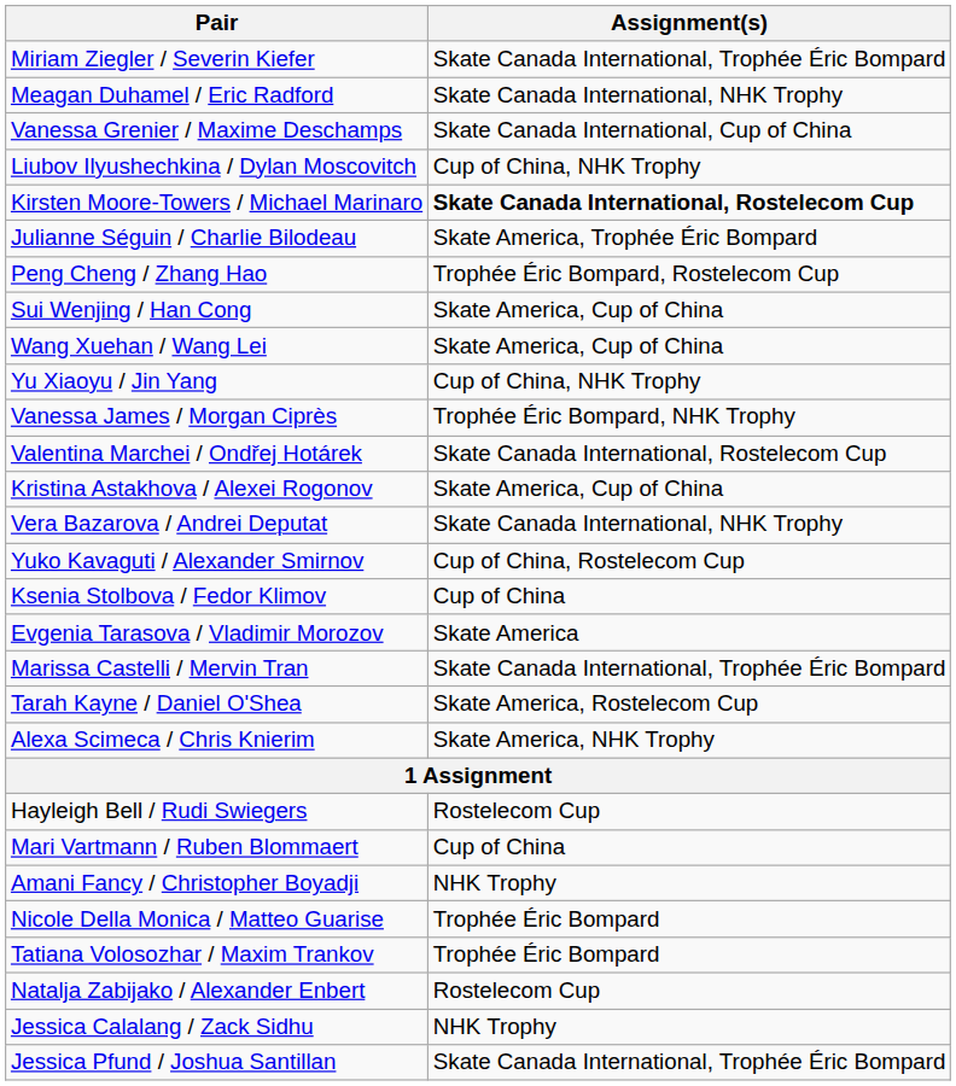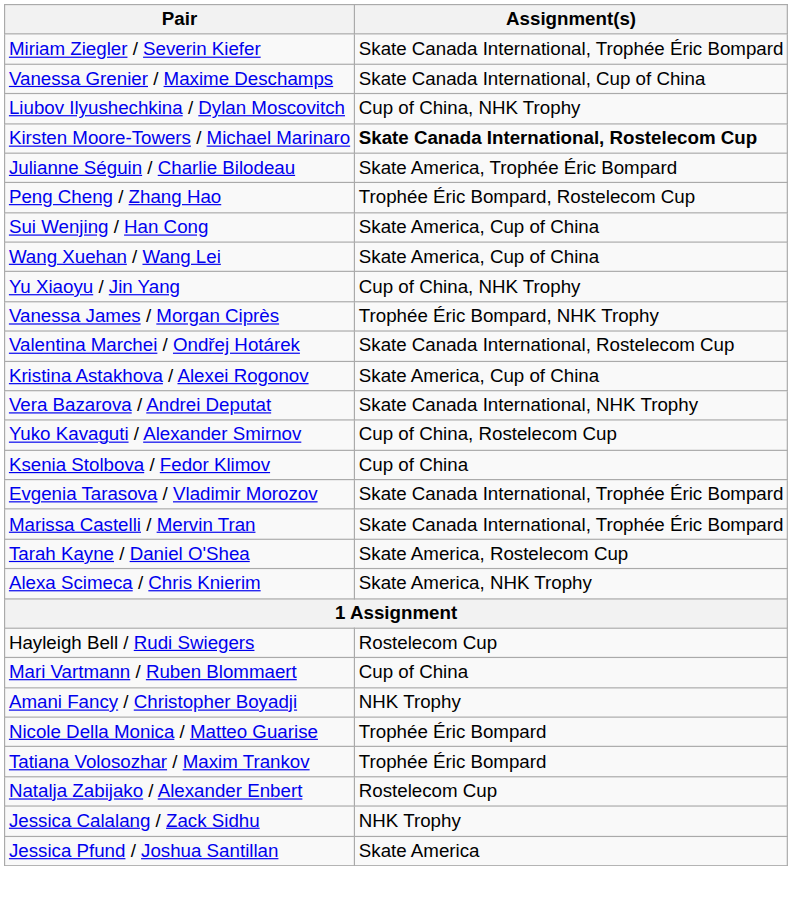 <table class="wikitable">
 <tr>
 <th>Pair</th>
 <th>Assignment(s)</th>
 </tr>
 <tr>
 <td> <a href='#'>Miriam Ziegler</a> / <a href='#'>Severin Kiefer</a></td>
 <td>Skate Canada International, Trophée Éric Bompard</td>
-</tr>
-<tr>
-<td> <a href='#'>Meagan Duhamel</a> / <a href='#'>Eric Radford</a></td>
-<td>Skate Canada International, NHK Trophy</td>
 </tr>
 <tr>
 <td> <a href='#'>Vanessa Grenier</a> / <a href='#'>Maxime Deschamps</a></td>
 <td>Skate Canada International, Cup of China</td>
 </tr>
 <tr>
 <td> <a href='#'>Liubov Ilyushechkina</a> / <a href='#'>Dylan Moscovitch</a></td>
 <td>Cup of China, NHK Trophy</td>
 </tr>
 <tr>
 <td> <a href='#'>Kirsten Moore-Towers</a> / <a href='#'>Michael Marinaro</a></td>
 <td><strong>Skate Canada International, Rostelecom Cup</strong></td>
 </tr>
 <tr>
 <td> <a href='#'>Julianne Séguin</a> / <a href='#'>Charlie Bilodeau</a></td>
 <td>Skate America, Trophée Éric Bompard</td>
 </tr>
 <tr>
 <td> <a href='#'>Peng Cheng</a> / <a href='#'>Zhang Hao</a></td>
 <td>Trophée Éric Bompard, Rostelecom Cup</td>
 </tr>
 <tr>
 <td> <a href='#'>Sui Wenjing</a> / <a href='#'>Han Cong</a></td>
 <td>Skate America, Cup of China</td>
 </tr>
 <tr>
 <td> <a href='#'>Wang Xuehan</a> / <a href='#'>Wang Lei</a></td>
 <td>Skate America, Cup of China</td>
 </tr>
 <tr>
 <td> <a href='#'>Yu Xiaoyu</a> / <a href='#'>Jin Yang</a></td>
 <td>Cup of China, NHK Trophy</td>
 </tr>
 <tr>
 <td> <a href='#'>Vanessa James</a> / <a href='#'>Morgan Ciprès</a></td>
 <td>Trophée Éric Bompard, NHK Trophy</td>
 </tr>
 <tr>
 <td> <a href='#'>Valentina Marchei</a> / <a href='#'>Ondřej Hotárek</a></td>
 <td>Skate Canada International, Rostelecom Cup</td>
 </tr>
 <tr>
 <td> <a href='#'>Kristina Astakhova</a> / <a href='#'>Alexei Rogonov</a></td>
 <td>Skate America, Cup of China</td>
 </tr>
 <tr>
 <td> <a href='#'>Vera Bazarova</a> / <a href='#'>Andrei Deputat</a></td>
 <td>Skate Canada International, NHK Trophy</td>
 </tr>
 <tr>
 <td> <a href='#'>Yuko Kavaguti</a> / <a href='#'>Alexander Smirnov</a></td>
 <td>Cup of China, Rostelecom Cup</td>
 </tr>
 <tr>
 <td> <a href='#'>Ksenia Stolbova</a> / <a href='#'>Fedor Klimov</a></td>
 <td>Cup of China</td>
 </tr>
 <tr>
 <td> <a href='#'>Evgenia Tarasova</a> / <a href='#'>Vladimir Morozov</a></td>
-<td>Skate America</td>
+<td>Skate Canada International, Trophée Éric Bompard</td>
 </tr>
 <tr>
 <td> <a href='#'>Marissa Castelli</a> / <a href='#'>Mervin Tran</a></td>
 <td>Skate Canada International, Trophée Éric Bompard</td>
 </tr>
 <tr>
 <td> <a href='#'>Tarah Kayne</a> / <a href='#'>Daniel O'Shea</a></td>
 <td>Skate America, Rostelecom Cup</td>
 </tr>
 <tr>
 <td> <a href='#'>Alexa Scimeca</a> / <a href='#'>Chris Knierim</a></td>
 <td>Skate America, NHK Trophy</td>
 </tr>
 <tr>
 <th colspan="2">1 Assignment</th>
 </tr>
 <tr>
 <td> Hayleigh Bell / <a href='#'>Rudi Swiegers</a></td>
 <td>Rostelecom Cup</td>
 </tr>
 <tr>
 <td> <a href='#'>Mari Vartmann</a> / <a href='#'>Ruben Blommaert</a></td>
 <td>Cup of China</td>
 </tr>
 <tr>
 <td> <a href='#'>Amani Fancy</a> / <a href='#'>Christopher Boyadji</a></td>
 <td>NHK Trophy</td>
 </tr>
 <tr>
 <td> <a href='#'>Nicole Della Monica</a> / <a href='#'>Matteo Guarise</a></td>
 <td>Trophée Éric Bompard</td>
 </tr>
 <tr>
 <td> <a href='#'>Tatiana Volosozhar</a> / <a href='#'>Maxim Trankov</a></td>
 <td>Trophée Éric Bompard</td>
 </tr>
 <tr>
 <td> <a href='#'>Natalja Zabijako</a> / <a href='#'>Alexander Enbert</a></td>
 <td>Rostelecom Cup</td>
 </tr>
 <tr>
 <td> <a href='#'>Jessica Calalang</a> / <a href='#'>Zack Sidhu</a></td>
 <td>NHK Trophy</td>
 </tr>
 <tr>
 <td> <a href='#'>Jessica Pfund</a> / <a href='#'>Joshua Santillan</a></td>
-<td>Skate Canada International, Trophée Éric Bompard</td>
+<td>Skate America</td>
 </tr>
 </table>
